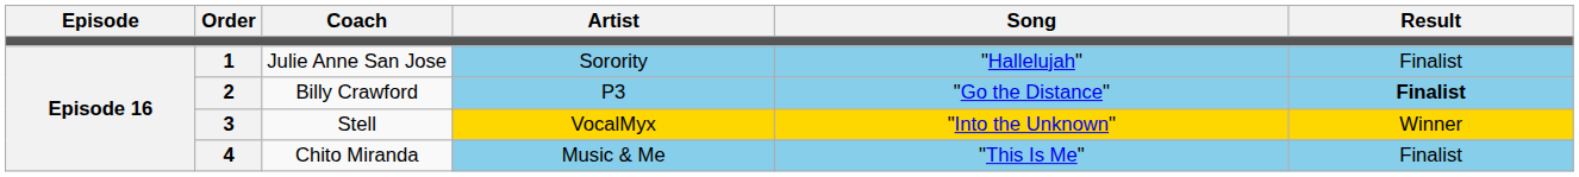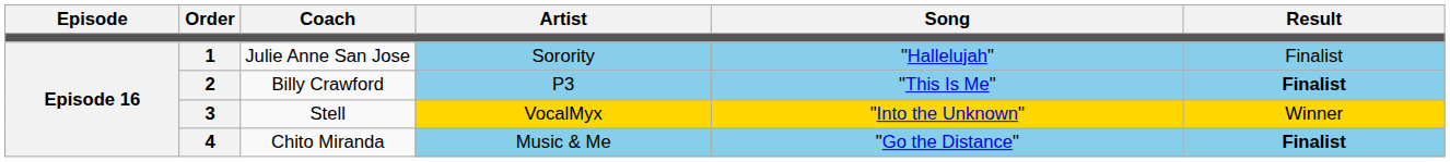 <table class="wikitable" style="text-align:center; width:80%">
 <tr>
 <th width="10%">Episode</th>
 <th width="1%">Order</th>
 <th width="10%">Coach</th>
 <th width="17%">Artist</th>
 <th width="27%">Song</th>
 <th width="15%">Result</th>
 </tr>
 <tr>
 <td colspan=6 bgcolor=555555></td>
 </tr>
 <tr>
 <th rowspan=4>Episode 16<br></th>
 <th scope=row>1</th>
 <td>Julie Anne San Jose</td>
 <td bgcolor=skyblue>Sorority</td>
 <td bgcolor=skyblue>"<a href='#'>Hallelujah</a>"</td>
 <td bgcolor=skyblue>Finalist</td>
 </tr>
 <tr>
 <th scope=row>2</th>
 <td>Billy Crawford</td>
 <td bgcolor=skyblue>P3</td>
-<td bgcolor=skyblue>"<a href='#'>Go the Distance</a>"</td>
+<td bgcolor=skyblue>"<a href='#'>This Is Me</a>"</td>
 <td bgcolor=skyblue><strong>Finalist</strong></td>
 </tr>
 <tr>
 <th scope=row>3</th>
 <td>Stell</td>
 <td bgcolor=gold>VocalMyx</td>
 <td bgcolor=gold>"<a href='#'>Into the Unknown</a>"</td>
 <td bgcolor=gold>Winner</td>
 </tr>
 <tr>
 <th scope=row>4</th>
 <td>Chito Miranda</td>
 <td bgcolor=skyblue>Music & Me</td>
-<td bgcolor=skyblue>"<a href='#'>This Is Me</a>"</td>
-<td bgcolor=skyblue>Finalist</td>
+<td bgcolor=skyblue>"<a href='#'>Go the Distance</a>"</td>
+<td bgcolor=skyblue><strong>Finalist</strong></td>
 </tr>
 </table>
